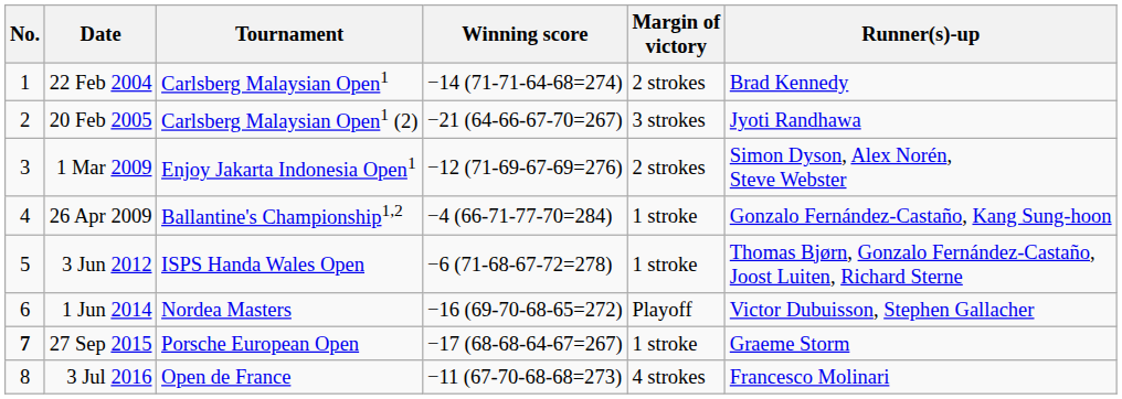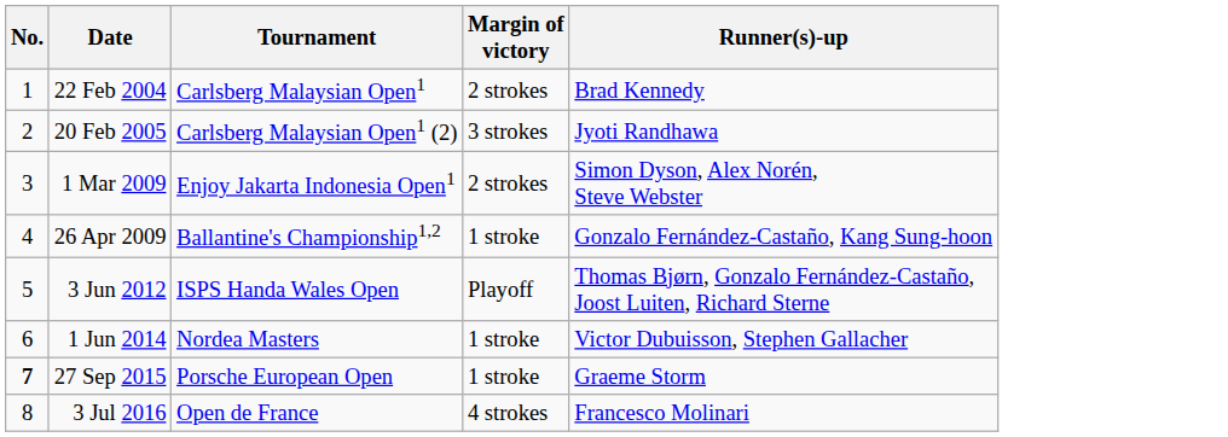 <table class="wikitable" style="font-size:95%;">
 <tr>
 <th>No.</th>
 <th>Date</th>
 <th>Tournament</th>
-<th>Winning score</th>
 <th>Margin of<br>victory</th>
 <th>Runner(s)-up</th>
 </tr>
 <tr>
 <td align=center>1</td>
 <td align=right>22 Feb <a href='#'>2004</a></td>
 <td><a href='#'>Carlsberg Malaysian Open</a><sup>1</sup></td>
-<td>−14 (71-71-64-68=274)</td>
 <td>2 strokes</td>
 <td> <a href='#'>Brad Kennedy</a></td>
 </tr>
 <tr>
 <td align=center>2</td>
 <td align=right>20 Feb <a href='#'>2005</a></td>
 <td><a href='#'>Carlsberg Malaysian Open</a><sup>1</sup> (2)</td>
-<td>−21 (64-66-67-70=267)</td>
 <td>3 strokes</td>
 <td> <a href='#'>Jyoti Randhawa</a></td>
 </tr>
 <tr>
 <td align=center>3</td>
 <td align=right>1 Mar <a href='#'>2009</a></td>
 <td><a href='#'>Enjoy Jakarta Indonesia Open</a><sup>1</sup></td>
-<td>−12 (71-69-67-69=276)</td>
 <td>2 strokes</td>
 <td> <a href='#'>Simon Dyson</a>,  <a href='#'>Alex Norén</a>,<br> <a href='#'>Steve Webster</a></td>
 </tr>
 <tr>
 <td align=center>4</td>
 <td align=right>26 Apr 2009</td>
 <td><a href='#'>Ballantine's Championship</a><sup>1,2</sup></td>
-<td>−4 (66-71-77-70=284)</td>
 <td>1 stroke</td>
 <td> <a href='#'>Gonzalo Fernández-Castaño</a>,  <a href='#'>Kang Sung-hoon</a></td>
 </tr>
 <tr>
 <td align=center>5</td>
 <td align=right>3 Jun <a href='#'>2012</a></td>
 <td><a href='#'>ISPS Handa Wales Open</a></td>
-<td>−6 (71-68-67-72=278)</td>
-<td>1 stroke</td>
+<td>Playoff</td>
 <td> <a href='#'>Thomas Bjørn</a>,  <a href='#'>Gonzalo Fernández-Castaño</a>,<br> <a href='#'>Joost Luiten</a>,  <a href='#'>Richard Sterne</a></td>
 </tr>
 <tr>
 <td align=center>6</td>
 <td align=right>1 Jun <a href='#'>2014</a></td>
 <td><a href='#'>Nordea Masters</a></td>
-<td>−16 (69-70-68-65=272)</td>
-<td>Playoff</td>
+<td>1 stroke</td>
 <td> <a href='#'>Victor Dubuisson</a>,  <a href='#'>Stephen Gallacher</a></td>
 </tr>
 <tr>
 <td align=center><strong>7</strong></td>
 <td align=right>27 Sep <a href='#'>2015</a></td>
 <td><a href='#'>Porsche European Open</a></td>
-<td>−17 (68-68-64-67=267)</td>
 <td>1 stroke</td>
 <td> <a href='#'>Graeme Storm</a></td>
 </tr>
 <tr>
 <td align=center>8</td>
 <td align=right>3 Jul <a href='#'>2016</a></td>
 <td><a href='#'>Open de France</a></td>
-<td>−11 (67-70-68-68=273)</td>
 <td>4 strokes</td>
 <td> <a href='#'>Francesco Molinari</a></td>
 </tr>
 </table>
